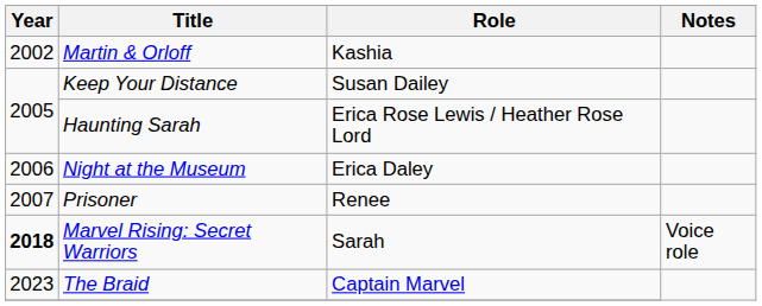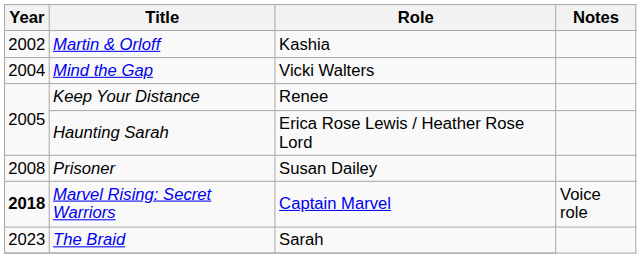 <table class="wikitable sortable">
 <tr>
 <th>Year</th>
 <th>Title</th>
 <th>Role</th>
 <th class="unsortable">Notes</th>
 </tr>
 <tr>
 <td>2002</td>
 <td><em><a href='#'>Martin & Orloff</a></em></td>
 <td>Kashia</td>
 <td></td>
 </tr>
 <tr>
+<td>2004</td>
+<td><em><a href='#'>Mind the Gap</a></em></td>
+<td>Vicki Walters</td>
+<td></td>
+</tr>
+<tr>
 <td rowspan="2">2005</td>
 <td><em>Keep Your Distance</em></td>
-<td>Susan Dailey</td>
+<td>Renee</td>
 <td></td>
 </tr>
 <tr>
 <td><em>Haunting Sarah</em></td>
 <td>Erica Rose Lewis / Heather Rose Lord</td>
 <td></td>
 </tr>
 <tr>
-<td>2006</td>
-<td><em><a href='#'>Night at the Museum</a></em></td>
-<td>Erica Daley</td>
-<td></td>
-</tr>
-<tr>
-<td>2007</td>
+<td>2008</td>
 <td><em>Prisoner</em></td>
-<td>Renee</td>
+<td>Susan Dailey</td>
 <td></td>
 </tr>
 <tr>
 <td><strong>2018</strong></td>
 <td><em><a href='#'>Marvel Rising: Secret Warriors</a></em></td>
-<td>Sarah</td>
+<td><a href='#'>Captain Marvel</a></td>
 <td>Voice role</td>
 </tr>
 <tr>
 <td>2023</td>
 <td><em><a href='#'>The Braid</a></em></td>
-<td><a href='#'>Captain Marvel</a></td>
+<td>Sarah</td>
 </tr>
 <tr>
 </tr>
 </table>
